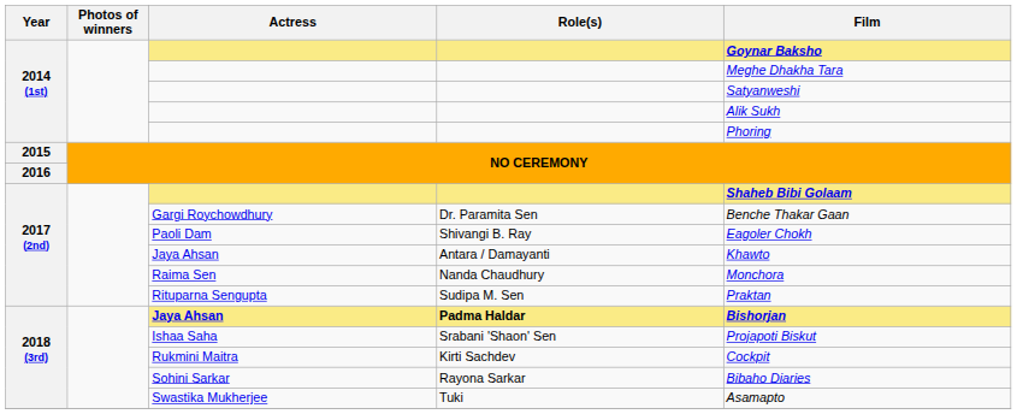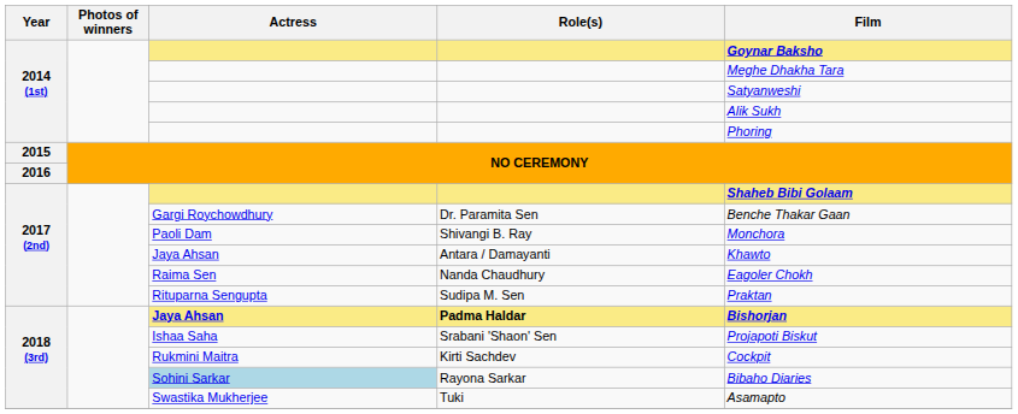 <table class="wikitable sortable" style="text-align:left;">
 <tr>
 <th scope="col" style="width:3%; text-align:center;">Year</th>
 <th scope="col" style="width:3%;text-align:center;">Photos of winners</th>
 <th scope="col" style="width:15%;text-align:center;">Actress</th>
 <th scope="col" style="width:15%;text-align:center;">Role(s)</th>
 <th scope="col" style="width:15%;text-align:center;">Film</th>
 </tr>
 <tr>
 <th scope="row" rowspan=5 style="text-align:center">2014<br><small><a href='#'>(1st)</a></small><br> <br> </th>
 <td rowspan=5 style="text-align:center"></td>
 <td style="background:#FAEB86;"><strong></strong> </td>
 <td style="background:#FAEB86;"><strong></strong></td>
 <td style="background:#FAEB86;"><strong><em><a href='#'>Goynar Baksho</a></em></strong></td>
 </tr>
 <tr>
 <td></td>
 <td></td>
 <td><em><a href='#'>Meghe Dhakha Tara</a></em></td>
 </tr>
 <tr>
 <td></td>
 <td></td>
 <td><em><a href='#'>Satyanweshi</a></em></td>
 </tr>
 <tr>
 <td></td>
 <td></td>
 <td><em><a href='#'>Alik Sukh</a></em></td>
 </tr>
 <tr>
 <td></td>
 <td></td>
 <td><em><a href='#'>Phoring</a></em></td>
 </tr>
 <tr>
 <th scope="row" rowspan=1 style="text-align:center">2015</th>
 <td colspan=5 rowspan= 2 style="background:#FFAA00; text-align:center"><strong>NO CEREMONY</strong></td>
 </tr>
 <tr>
 <th scope="row" rowspan=1 style="text-align:center">2016</th>
 </tr>
 <tr>
 <th scope="row" rowspan=6 style="text-align:center">2017<br><small><a href='#'>(2nd)</a></small><br> <br> </th>
 <td rowspan=6 style="text-align:center"></td>
 <td style="background:#FAEB86;"><strong></strong> </td>
 <td style="background:#FAEB86;"><strong></strong></td>
 <td style="background:#FAEB86;"><strong><em><a href='#'>Shaheb Bibi Golaam</a></em></strong></td>
 </tr>
 <tr>
 <td><a href='#'>Gargi Roychowdhury</a></td>
 <td>Dr. Paramita Sen</td>
 <td><em>Benche Thakar Gaan</em></td>
 </tr>
 <tr>
 <td><a href='#'>Paoli Dam</a></td>
 <td>Shivangi B. Ray</td>
-<td><em><a href='#'>Eagoler Chokh</a></em></td>
+<td><em><a href='#'>Monchora</a></em></td>
 </tr>
 <tr>
 <td><a href='#'>Jaya Ahsan</a></td>
 <td>Antara / Damayanti</td>
 <td><em><a href='#'>Khawto</a></em></td>
 </tr>
 <tr>
 <td><a href='#'>Raima Sen</a></td>
 <td>Nanda Chaudhury</td>
-<td><em><a href='#'>Monchora</a></em></td>
+<td><em><a href='#'>Eagoler Chokh</a></em></td>
 </tr>
 <tr>
 <td><a href='#'>Rituparna Sengupta</a></td>
 <td>Sudipa M. Sen</td>
 <td><em><a href='#'>Praktan</a></em></td>
 </tr>
 <tr>
 <th scope="row" rowspan=5 style="text-align:center">2018<br><small><a href='#'>(3rd)</a></small><br> <br> </th>
 <td rowspan=5 style="text-align:center"></td>
 <td style="background:#FAEB86;"><strong><a href='#'>Jaya Ahsan</a></strong> </td>
 <td style="background:#FAEB86;"><strong>Padma Haldar</strong></td>
 <td style="background:#FAEB86;"><strong><em><a href='#'>Bishorjan</a></em></strong></td>
 </tr>
 <tr>
 <td><a href='#'>Ishaa Saha</a></td>
 <td>Srabani 'Shaon' Sen</td>
 <td><em><a href='#'>Projapoti Biskut</a></em></td>
 </tr>
 <tr>
 <td><a href='#'>Rukmini Maitra</a></td>
 <td>Kirti Sachdev</td>
 <td><em><a href='#'>Cockpit</a></em></td>
 </tr>
 <tr>
-<td><a href='#'>Sohini Sarkar</a></td>
+<td style="background: lightblue;"><a href='#'>Sohini Sarkar</a></td>
 <td>Rayona Sarkar</td>
 <td><em><a href='#'>Bibaho Diaries</a></em></td>
 </tr>
 <tr>
 <td><a href='#'>Swastika Mukherjee</a></td>
 <td>Tuki</td>
 <td><em>Asamapto</em></td>
 </tr>
 <tr>
 </tr>
 </table>
